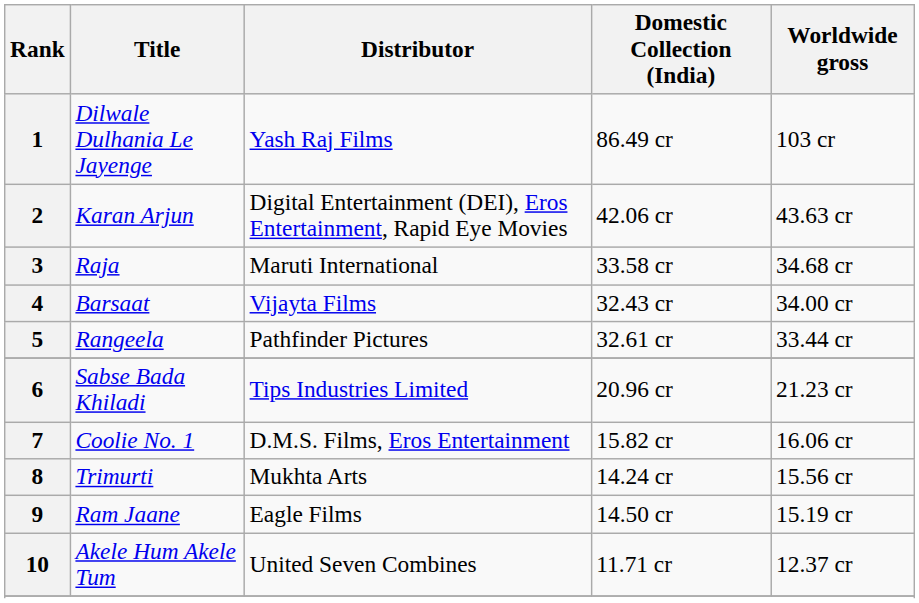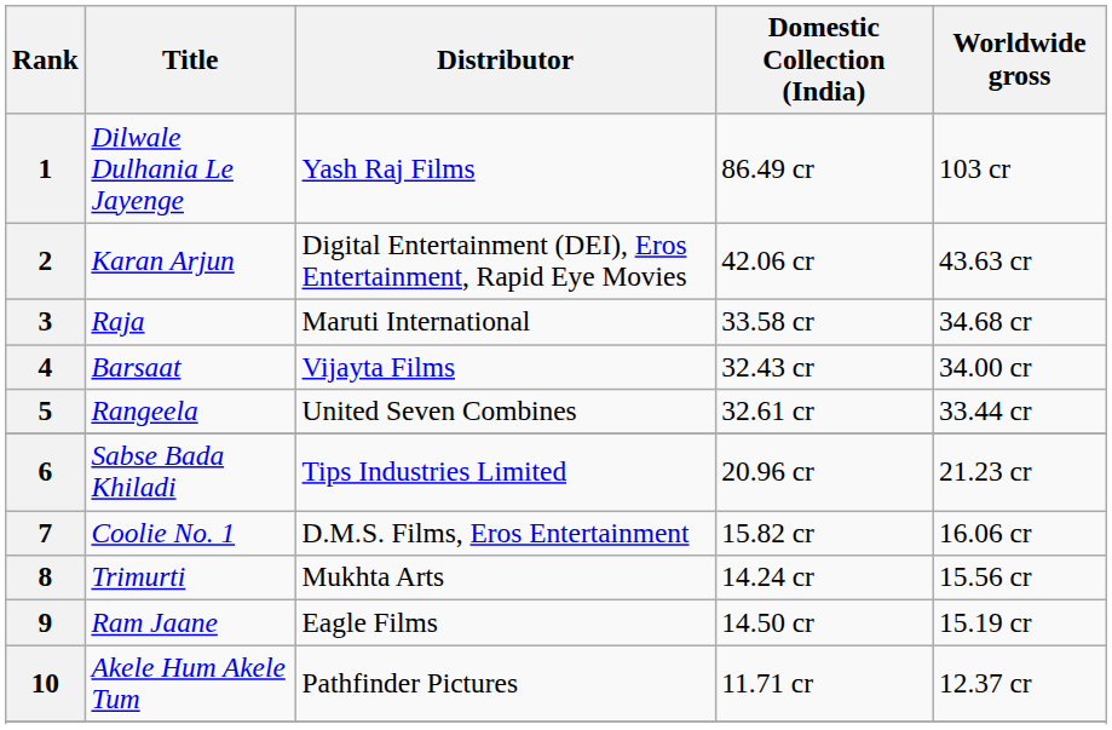 <table class="wikitable" style="margin:auto; margin:auto;">
 <tr>
 <th>Rank</th>
 <th>Title</th>
 <th>Distributor</th>
 <th>Domestic Collection (India)</th>
 <th>Worldwide gross</th>
 </tr>
 <tr>
 <th style="text-align:center;">1</th>
 <td><em><a href='#'>Dilwale Dulhania Le Jayenge</a></em></td>
 <td rowspan="1"><a href='#'>Yash Raj Films</a></td>
 <td>86.49 cr</td>
 <td>103 cr </td>
 </tr>
 <tr>
 <th style="text-align:center;">2</th>
 <td><em><a href='#'>Karan Arjun</a></em></td>
 <td rowspan="1">Digital Entertainment (DEI), <a href='#'>Eros Entertainment</a>, Rapid Eye Movies</td>
 <td>42.06 cr</td>
 <td>43.63 cr</td>
 </tr>
 <tr>
 <th style="text-align:center;">3</th>
 <td><em><a href='#'>Raja</a></em></td>
 <td rowspan="1">Maruti International</td>
 <td>33.58 cr</td>
 <td>34.68 cr</td>
 </tr>
 <tr>
 <th style="text-align:center;">4</th>
 <td><em><a href='#'>Barsaat</a></em></td>
 <td rowspan="1"><a href='#'>Vijayta Films</a></td>
 <td>32.43 cr</td>
 <td>34.00 cr</td>
 </tr>
 <tr>
 <th style="text-align:center;">5</th>
 <td><em><a href='#'>Rangeela</a></em></td>
-<td rowspan="1">Pathfinder Pictures</td>
+<td rowspan="1">United Seven Combines</td>
 <td>32.61 cr</td>
 <td>33.44 cr</td>
 </tr>
 <tr>
 </tr>
 <tr>
 <th style="text-align:center;">6</th>
 <td><em><a href='#'>Sabse Bada Khiladi</a></em></td>
 <td rowspan="1"><a href='#'>Tips Industries Limited</a></td>
 <td>20.96 cr</td>
 <td>21.23 cr</td>
 </tr>
 <tr>
 <th style="text-align:center;">7</th>
 <td><em><a href='#'>Coolie No. 1</a></em></td>
 <td rowspan="1">D.M.S. Films, <a href='#'>Eros Entertainment</a></td>
 <td>15.82 cr</td>
 <td>16.06 cr</td>
 </tr>
 <tr>
 <th style="text-align:center;">8</th>
 <td><em><a href='#'>Trimurti</a></em></td>
 <td rowspan="1">Mukhta Arts</td>
 <td>14.24 cr</td>
 <td>15.56 cr</td>
 </tr>
 <tr>
 <th style="text-align:center;">9</th>
 <td><em><a href='#'>Ram Jaane</a></em></td>
 <td rowspan="1">Eagle Films</td>
 <td>14.50 cr</td>
 <td>15.19 cr</td>
 </tr>
 <tr>
 <th style="text-align:center;">10</th>
 <td><em><a href='#'>Akele Hum Akele Tum</a></em></td>
-<td rowspan="1">United Seven Combines</td>
+<td rowspan="1">Pathfinder Pictures</td>
 <td>11.71 cr</td>
 <td>12.37 cr</td>
 </tr>
 <tr>
 </tr>
 <tr>
 </tr>
 </table>
